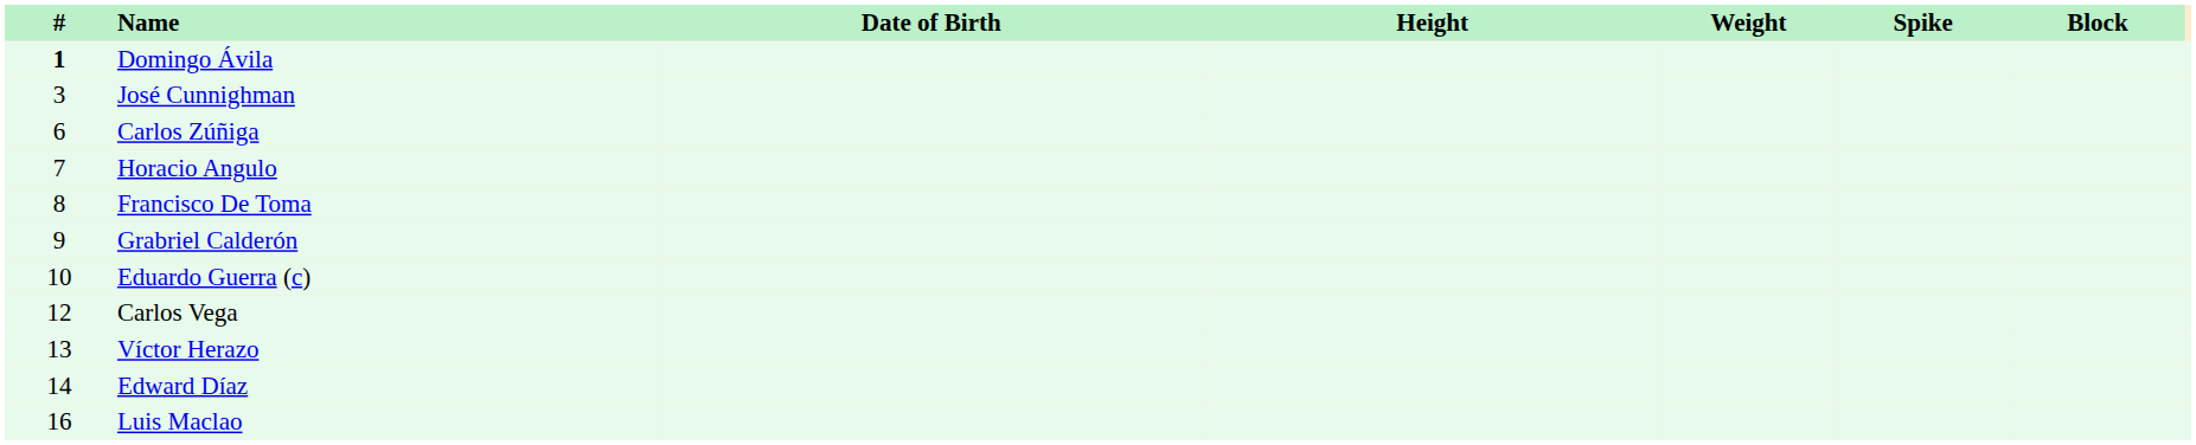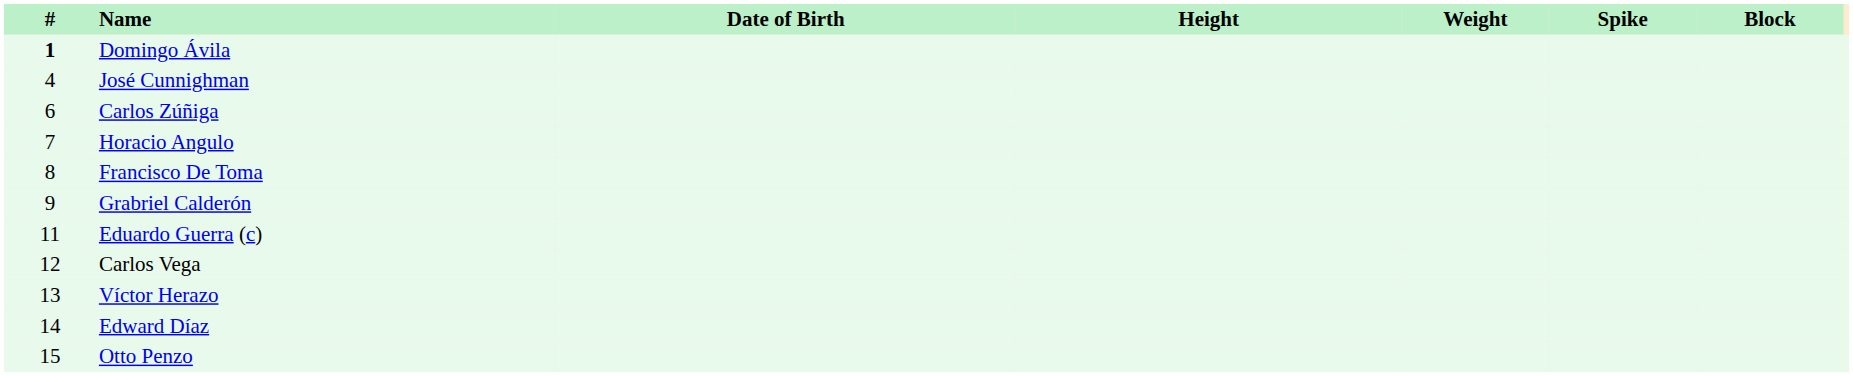 <table border=0 cellpadding=2 cellspacing=0  |- bgcolor=#FFECCE style="text-align:center; font-size:90%;" width=100%>
 <tr bgcolor=#BBF0C9>
 <th width=5%>#</th>
 <th width=25% align=left>Name</th>
 <th width=25%>Date of Birth</th>
 <th width=21%>Height</th>
 <th width=8%>Weight</th>
 <th width=8%>Spike</th>
 <th width=8%>Block</th>
 </tr>
 <tr bgcolor=#E7FAEC>
 <td><strong>1</strong></td>
 <td align=left><a href='#'>Domingo Ávila</a></td>
 <td></td>
 <td></td>
 <td></td>
 <td></td>
 <td></td>
 <td></td>
 </tr>
 <tr bgcolor=#E7FAEC>
-<td>3</td>
+<td>4</td>
 <td align=left><a href='#'>José Cunnighman</a></td>
 <td></td>
 <td></td>
 <td></td>
 <td></td>
 <td></td>
 <td></td>
 </tr>
 <tr bgcolor=#E7FAEC>
 <td>6</td>
 <td align=left><a href='#'>Carlos Zúñiga</a></td>
 <td></td>
 <td></td>
 <td></td>
 <td></td>
 <td></td>
 <td></td>
 </tr>
 <tr bgcolor=#E7FAEC>
 <td>7</td>
 <td align=left><a href='#'>Horacio Angulo</a></td>
 <td></td>
 <td></td>
 <td></td>
 <td></td>
 <td></td>
 <td></td>
 </tr>
 <tr bgcolor=#E7FAEC>
 <td>8</td>
 <td align=left><a href='#'>Francisco De Toma</a></td>
 <td></td>
 <td></td>
 <td></td>
 <td></td>
 <td></td>
 <td></td>
 </tr>
 <tr bgcolor=#E7FAEC>
 <td>9</td>
 <td align=left><a href='#'>Grabriel Calderón</a></td>
 <td></td>
 <td></td>
 <td></td>
 <td></td>
 <td></td>
 <td></td>
 </tr>
 <tr bgcolor=#E7FAEC>
-<td>10</td>
+<td>11</td>
 <td align=left><a href='#'>Eduardo Guerra</a> (<a href='#'>c</a>)</td>
 <td></td>
 <td></td>
 <td></td>
 <td></td>
 <td></td>
 <td></td>
 </tr>
 <tr bgcolor=#E7FAEC>
 <td>12</td>
 <td align=left>Carlos Vega</td>
 <td></td>
 <td></td>
 <td></td>
 <td></td>
 <td></td>
 <td></td>
 </tr>
 <tr bgcolor=#E7FAEC>
 <td>13</td>
 <td align=left><a href='#'>Víctor Herazo</a></td>
 <td></td>
 <td></td>
 <td></td>
 <td></td>
 <td></td>
 <td></td>
 </tr>
 <tr bgcolor=#E7FAEC>
 <td>14</td>
 <td align=left><a href='#'>Edward Díaz</a></td>
 <td></td>
 <td></td>
 <td></td>
 <td></td>
 <td></td>
 <td></td>
 </tr>
 <tr bgcolor=#E7FAEC>
-<td>16</td>
-<td align=left><a href='#'>Luis Maclao</a></td>
+<td>15</td>
+<td align=left><a href='#'>Otto Penzo</a></td>
 <td></td>
 <td></td>
 <td></td>
 <td></td>
 <td></td>
 <td></td>
 </tr>
 </table>
